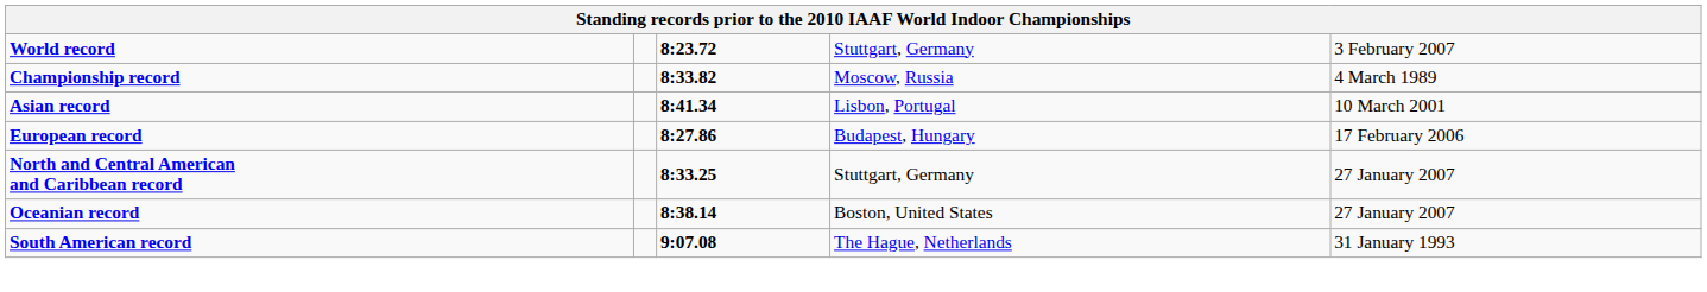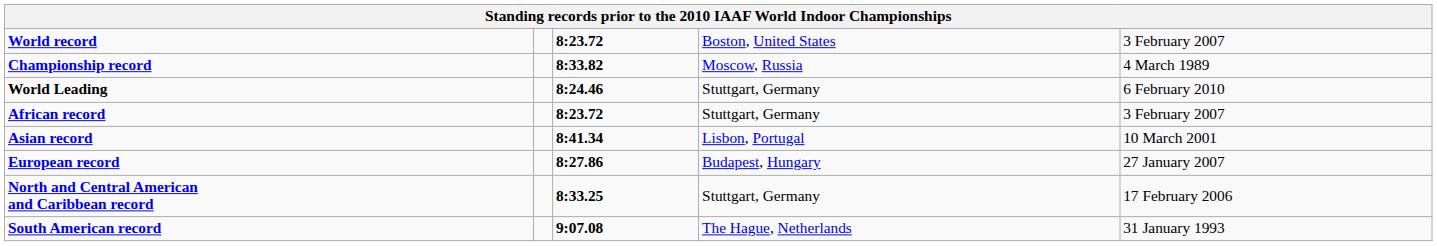 <table class="wikitable" width=75%>
 <tr>
 <th colspan="5">Standing records prior to the 2010 IAAF World Indoor Championships</th>
 </tr>
 <tr>
 <td><strong><a href='#'>World record</a></strong></td>
 <td></td>
 <td><strong>8:23.72</strong></td>
-<td><a href='#'>Stuttgart</a>, <a href='#'>Germany</a></td>
+<td><a href='#'>Boston</a>, <a href='#'>United States</a></td>
 <td>3 February 2007</td>
 </tr>
 <tr>
 <td><strong><a href='#'>Championship record</a></strong></td>
 <td></td>
 <td><strong>8:33.82</strong></td>
 <td><a href='#'>Moscow</a>, <a href='#'>Russia</a></td>
 <td>4 March 1989</td>
+</tr>
+<tr>
+<td><strong>World Leading</strong></td>
+<td></td>
+<td><strong>8:24.46</strong></td>
+<td>Stuttgart, Germany</td>
+<td>6 February 2010</td>
+</tr>
+<tr>
+<td><strong><a href='#'>African record</a></strong></td>
+<td></td>
+<td><strong>8:23.72</strong></td>
+<td>Stuttgart, Germany</td>
+<td>3 February 2007</td>
 </tr>
 <tr>
 <td><strong><a href='#'>Asian record</a></strong></td>
 <td></td>
 <td><strong>8:41.34</strong></td>
 <td><a href='#'>Lisbon</a>, <a href='#'>Portugal</a></td>
 <td>10 March 2001</td>
 </tr>
 <tr>
 <td><strong><a href='#'>European record</a></strong></td>
 <td></td>
 <td><strong>8:27.86</strong></td>
 <td><a href='#'>Budapest</a>, <a href='#'>Hungary</a></td>
-<td>17 February 2006</td>
+<td>27 January 2007</td>
 </tr>
 <tr>
 <td><strong><a href='#'>North and Central American <br>and Caribbean record</a></strong></td>
 <td></td>
 <td><strong>8:33.25</strong></td>
 <td>Stuttgart, Germany</td>
-<td>27 January 2007</td>
-</tr>
-<tr>
-<td><strong><a href='#'>Oceanian record</a></strong></td>
-<td></td>
-<td><strong>8:38.14</strong></td>
-<td>Boston, United States</td>
-<td>27 January 2007</td>
+<td>17 February 2006</td>
 </tr>
 <tr>
 <td><strong><a href='#'>South American record</a></strong></td>
 <td></td>
 <td><strong>9:07.08</strong></td>
 <td><a href='#'>The Hague</a>, <a href='#'>Netherlands</a></td>
 <td>31 January 1993</td>
 </tr>
 </table>
